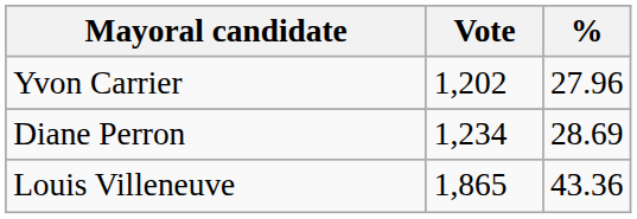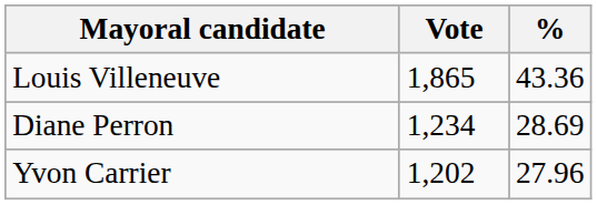 <table class="wikitable">
 <tr>
 <th bgcolor="#DDDDFF" width="200px">Mayoral candidate</th>
 <th bgcolor="#DDDDFF" width="50px">Vote</th>
 <th bgcolor="#DDDDFF" width="30px">%</th>
 </tr>
 <tr>
-<td>Yvon Carrier</td>
-<td>1,202</td>
-<td>27.96</td>
+<td>Louis Villeneuve</td>
+<td>1,865</td>
+<td>43.36</td>
 </tr>
 <tr>
 <td>Diane Perron</td>
 <td>1,234</td>
 <td>28.69</td>
 </tr>
 <tr>
-<td>Louis Villeneuve</td>
-<td>1,865</td>
-<td>43.36</td>
+<td>Yvon Carrier</td>
+<td>1,202</td>
+<td>27.96</td>
 </tr>
 </table>
